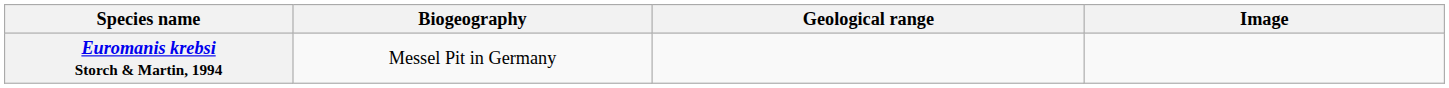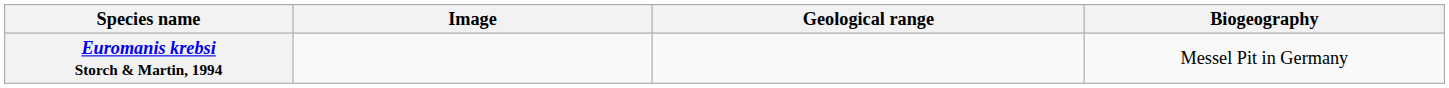 <table class="wikitable" style="width:100%; text-align:center">
 <tr>
 <th scope="col" style="width:20%; min-width:180px;">Species name</th>
+<th scope="col" style="width:25%;">Image</th>
+<th scope="col" style="width:30%; min-width:180px;">Geological range</th>
 <th scope="col" style="width:25%;">Biogeography</th>
-<th scope="col" style="width:30%; min-width:180px;">Geological range</th>
-<th scope="col" style="width:25%;">Image</th>
 </tr>
 <tr>
 <th scope="row"><em><a href='#'>Euromanis krebsi</a></em><br><small>Storch & Martin, 1994</small></th>
-<td>Messel Pit in Germany</td>
 <td></td>
 <td></td>
+<td>Messel Pit in Germany</td>
 </tr>
 </table>
